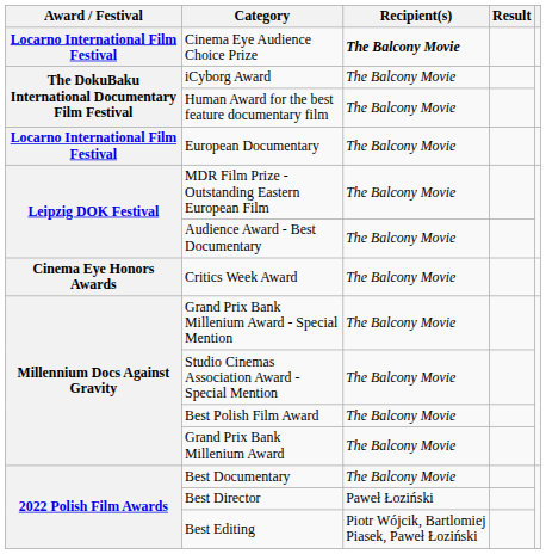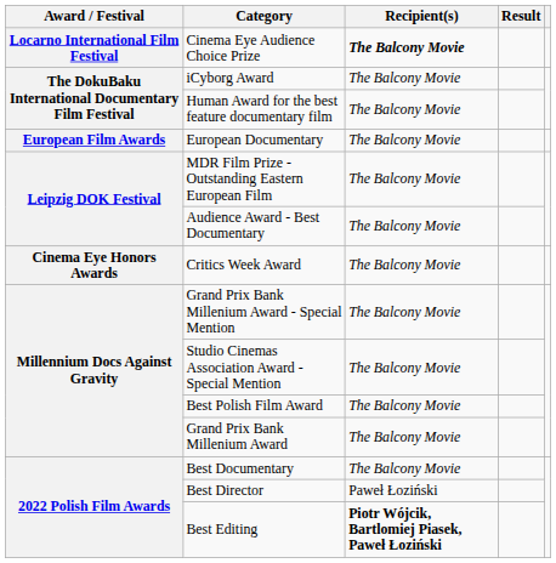 <table class="wikitable">
 <tr>
 <th>Award / Festival</th>
 <th>Category</th>
 <th>Recipient(s)</th>
 <th>Result</th>
 <th></th>
 </tr>
 <tr>
 <th><a href='#'>Locarno International Film Festival</a></th>
 <td>Cinema Eye Audience Choice Prize</td>
 <td><strong><em>The Balcony Movie</em></strong></td>
 <td></td>
 <td></td>
 </tr>
 <tr>
 <th rowspan="2">The DokuBaku International Documentary Film Festival</th>
 <td>iCyborg Award</td>
 <td><em>The Balcony Movie</em></td>
 <td></td>
 <td rowspan="2"></td>
 </tr>
 <tr>
 <td>Human Award for the best feature documentary film</td>
 <td><em>The Balcony Movie</em></td>
 <td></td>
 </tr>
 <tr>
-<th><a href='#'>Locarno International Film Festival</a></th>
+<th><a href='#'>European Film Awards</a></th>
 <td>European Documentary</td>
 <td><em>The Balcony Movie</em></td>
 <td></td>
 <td></td>
 </tr>
 <tr>
 <th rowspan="2"><a href='#'>Leipzig DOK Festival</a></th>
 <td>MDR Film Prize - Outstanding Eastern European Film</td>
 <td><em>The Balcony Movie</em></td>
 <td></td>
 <td rowspan="2"></td>
 </tr>
 <tr>
 <td>Audience Award - Best Documentary</td>
 <td><em>The Balcony Movie</em></td>
 <td></td>
 </tr>
 <tr>
 <th>Cinema Eye Honors Awards</th>
 <td>Critics Week Award</td>
 <td><em>The Balcony Movie</em></td>
 <td></td>
 <td></td>
 </tr>
 <tr>
 <th rowspan="4">Millennium Docs Against Gravity</th>
 <td>Grand Prix Bank Millenium Award - Special Mention</td>
 <td><em>The Balcony Movie</em></td>
 <td></td>
 <td rowspan="4"></td>
 </tr>
 <tr>
 <td>Studio Cinemas Association Award - Special Mention</td>
 <td><em>The Balcony Movie</em></td>
 <td></td>
 </tr>
 <tr>
 <td>Best Polish Film Award</td>
 <td><em>The Balcony Movie</em></td>
 <td></td>
 </tr>
 <tr>
 <td>Grand Prix Bank Millenium Award</td>
 <td><em>The Balcony Movie</em></td>
 <td></td>
 </tr>
 <tr>
 <th rowspan="3"><a href='#'>2022 Polish Film Awards</a></th>
 <td>Best Documentary</td>
 <td><em>The Balcony Movie</em></td>
 <td></td>
 <td rowspan="3"></td>
 </tr>
 <tr>
 <td>Best Director</td>
 <td>Paweł Łoziński</td>
 <td></td>
 </tr>
 <tr>
 <td>Best Editing</td>
-<td>Piotr Wójcik, Bartlomiej Piasek, Paweł Łoziński</td>
+<td><strong>Piotr Wójcik, Bartlomiej Piasek, Paweł Łoziński</strong></td>
 <td></td>
 </tr>
 </table>
